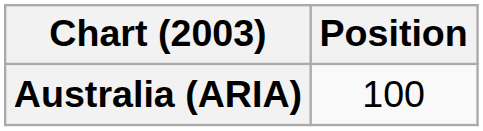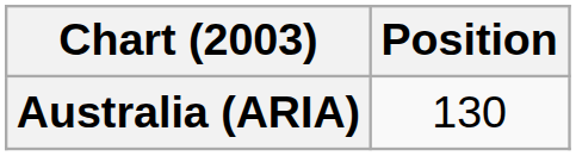 <table class="wikitable plainrowheaders" style="text-align:center">
 <tr>
 <th scope="col">Chart (2003)</th>
 <th scope="col">Position</th>
 </tr>
 <tr>
 <th scope="row">Australia (ARIA)</th>
-<td>100</td>
+<td>130</td>
 </tr>
 </table>
